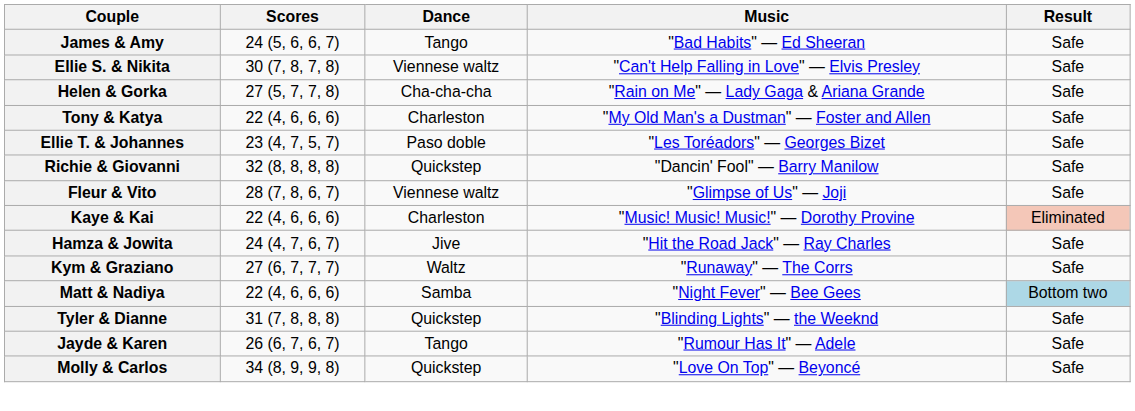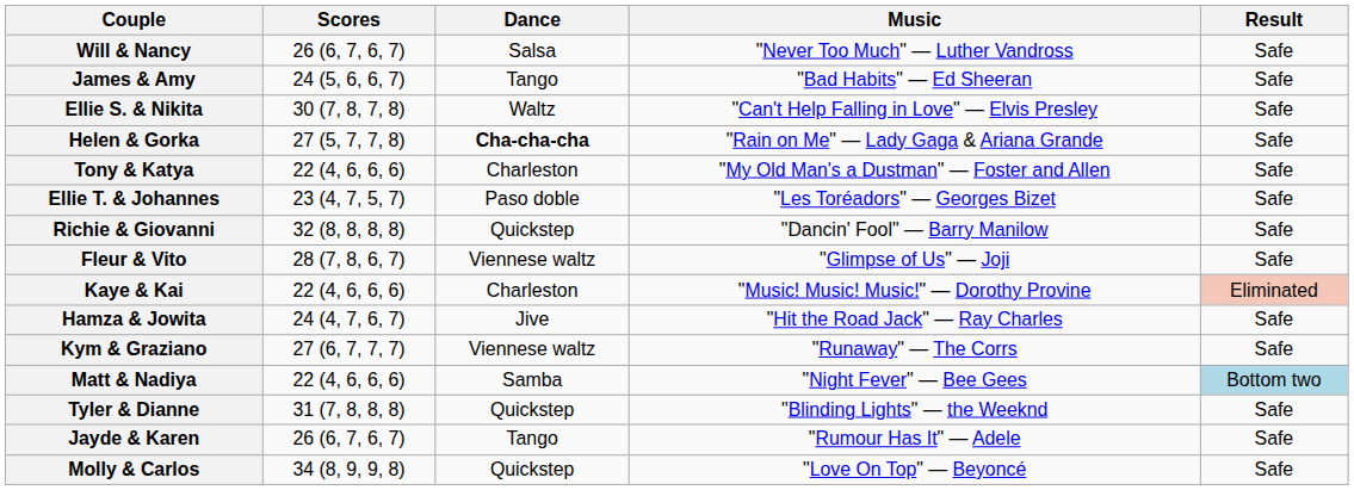 <table class="wikitable sortable" style="text-align:center; width: 90%">
 <tr>
 <th scope="col">Couple</th>
 <th scope="col">Scores</th>
 <th scope="col" class="unsortable">Dance</th>
 <th scope="col" class="unsortable">Music</th>
 <th scope="col" class="unsortable">Result</th>
+</tr>
+<tr>
+<th scope="row">Will & Nancy</th>
+<td>26 (6, 7, 6, 7)</td>
+<td>Salsa</td>
+<td>"<a href='#'>Never Too Much</a>" — <a href='#'>Luther Vandross</a></td>
+<td>Safe</td>
 </tr>
 <tr>
 <th scope="row">James & Amy</th>
 <td>24 (5, 6, 6, 7)</td>
 <td>Tango</td>
 <td>"<a href='#'>Bad Habits</a>" — <a href='#'>Ed Sheeran</a></td>
 <td>Safe</td>
 </tr>
 <tr>
 <th scope="row">Ellie S. & Nikita</th>
 <td>30 (7, 8, 7, 8)</td>
-<td>Viennese waltz</td>
+<td>Waltz</td>
 <td>"<a href='#'>Can't Help Falling in Love</a>" — <a href='#'>Elvis Presley</a></td>
 <td>Safe</td>
 </tr>
 <tr>
 <th scope="row">Helen & Gorka</th>
 <td>27 (5, 7, 7, 8)</td>
-<td>Cha-cha-cha</td>
+<td><strong>Cha-cha-cha</strong></td>
 <td>"<a href='#'>Rain on Me</a>" — <a href='#'>Lady Gaga</a> & <a href='#'>Ariana Grande</a></td>
 <td>Safe</td>
 </tr>
 <tr>
 <th scope="row">Tony & Katya</th>
 <td>22 (4, 6, 6, 6)</td>
 <td>Charleston</td>
 <td>"<a href='#'>My Old Man's a Dustman</a>" — <a href='#'>Foster and Allen</a></td>
 <td>Safe</td>
 </tr>
 <tr>
 <th scope="row">Ellie T. & Johannes</th>
 <td>23 (4, 7, 5, 7)</td>
 <td>Paso doble</td>
 <td>"<a href='#'>Les Toréadors</a>" — <a href='#'>Georges Bizet</a></td>
 <td>Safe</td>
 </tr>
 <tr>
 <th scope="row">Richie & Giovanni</th>
 <td>32 (8, 8, 8, 8)</td>
 <td>Quickstep</td>
 <td>"Dancin' Fool" — <a href='#'>Barry Manilow</a></td>
 <td>Safe</td>
 </tr>
 <tr>
 <th scope="row">Fleur & Vito</th>
 <td>28 (7, 8, 6, 7)</td>
 <td>Viennese waltz</td>
 <td>"<a href='#'>Glimpse of Us</a>" — <a href='#'>Joji</a></td>
 <td>Safe</td>
 </tr>
 <tr>
 <th scope="row">Kaye & Kai</th>
 <td>22 (4, 6, 6, 6)</td>
 <td>Charleston</td>
 <td>"<a href='#'>Music! Music! Music!</a>" — <a href='#'>Dorothy Provine</a></td>
 <td bgcolor="f4c7b8">Eliminated</td>
 </tr>
 <tr>
 <th scope="row">Hamza & Jowita</th>
 <td>24 (4, 7, 6, 7)</td>
 <td>Jive</td>
 <td>"<a href='#'>Hit the Road Jack</a>" — <a href='#'>Ray Charles</a></td>
 <td>Safe</td>
 </tr>
 <tr>
 <th scope="row">Kym & Graziano</th>
 <td>27 (6, 7, 7, 7)</td>
-<td>Waltz</td>
+<td>Viennese waltz</td>
 <td>"<a href='#'>Runaway</a>" — <a href='#'>The Corrs</a></td>
 <td>Safe</td>
 </tr>
 <tr>
 <th scope="row">Matt & Nadiya</th>
 <td>22 (4, 6, 6, 6)</td>
 <td>Samba</td>
 <td>"<a href='#'>Night Fever</a>" — <a href='#'>Bee Gees</a></td>
 <td bgcolor="lightblue">Bottom two</td>
 </tr>
 <tr>
 <th scope="row">Tyler & Dianne</th>
 <td>31 (7, 8, 8, 8)</td>
 <td>Quickstep</td>
 <td>"<a href='#'>Blinding Lights</a>" — <a href='#'>the Weeknd</a></td>
 <td>Safe</td>
 </tr>
 <tr>
 <th scope="row">Jayde & Karen</th>
 <td>26 (6, 7, 6, 7)</td>
 <td>Tango</td>
 <td>"<a href='#'>Rumour Has It</a>" — <a href='#'>Adele</a></td>
 <td>Safe</td>
 </tr>
 <tr>
 <th scope="row">Molly & Carlos</th>
 <td>34 (8, 9, 9, 8)</td>
 <td>Quickstep</td>
 <td>"<a href='#'>Love On Top</a>" — <a href='#'>Beyoncé</a></td>
 <td>Safe</td>
 </tr>
 </table>
